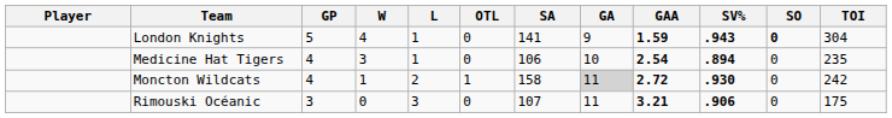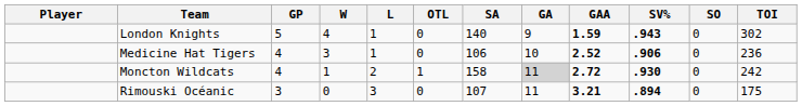 <table class="wikitable sortable">
 <tr>
 <th style="width:10em">Player</th>
 <th style="width:14em">Team</th>
 <th style="width:4em">GP</th>
 <th style="width:4em">W</th>
 <th style="width:4em">L</th>
 <th style="width:4em">OTL</th>
 <th style="width:5em">SA</th>
 <th style="width:4em">GA</th>
 <th style="width:5em">GAA</th>
 <th style="width:5em">SV%</th>
 <th style="width:4em">SO</th>
 <th style="width:5em">TOI</th>
 </tr>
 <tr>
 <td></td>
 <td align=left>London Knights</td>
 <td>5</td>
 <td>4</td>
 <td>1</td>
 <td>0</td>
-<td>141</td>
+<td>140</td>
 <td>9</td>
 <td><strong>1.59</strong></td>
 <td><strong>.943</strong></td>
-<td><strong>0</strong></td>
-<td>304</td>
+<td>0</td>
+<td>302</td>
 </tr>
 <tr>
 <td></td>
 <td align=left>Medicine Hat Tigers</td>
 <td>4</td>
 <td>3</td>
 <td>1</td>
 <td>0</td>
 <td>106</td>
 <td>10</td>
-<td><strong>2.54</strong></td>
-<td><strong>.894</strong></td>
+<td><strong>2.52</strong></td>
+<td><strong>.906</strong></td>
 <td>0</td>
-<td>235</td>
+<td>236</td>
 </tr>
 <tr>
 <td></td>
 <td align=left>Moncton Wildcats</td>
 <td>4</td>
 <td>1</td>
 <td>2</td>
 <td>1</td>
 <td>158</td>
 <td style="background: lightgrey;">11</td>
 <td><strong>2.72</strong></td>
 <td><strong>.930</strong></td>
 <td>0</td>
 <td>242</td>
 </tr>
 <tr>
 <td></td>
 <td align=left>Rimouski Océanic</td>
 <td>3</td>
 <td>0</td>
 <td>3</td>
 <td>0</td>
 <td>107</td>
 <td>11</td>
 <td><strong>3.21</strong></td>
-<td><strong>.906</strong></td>
+<td><strong>.894</strong></td>
 <td>0</td>
 <td>175</td>
 </tr>
 </table>
